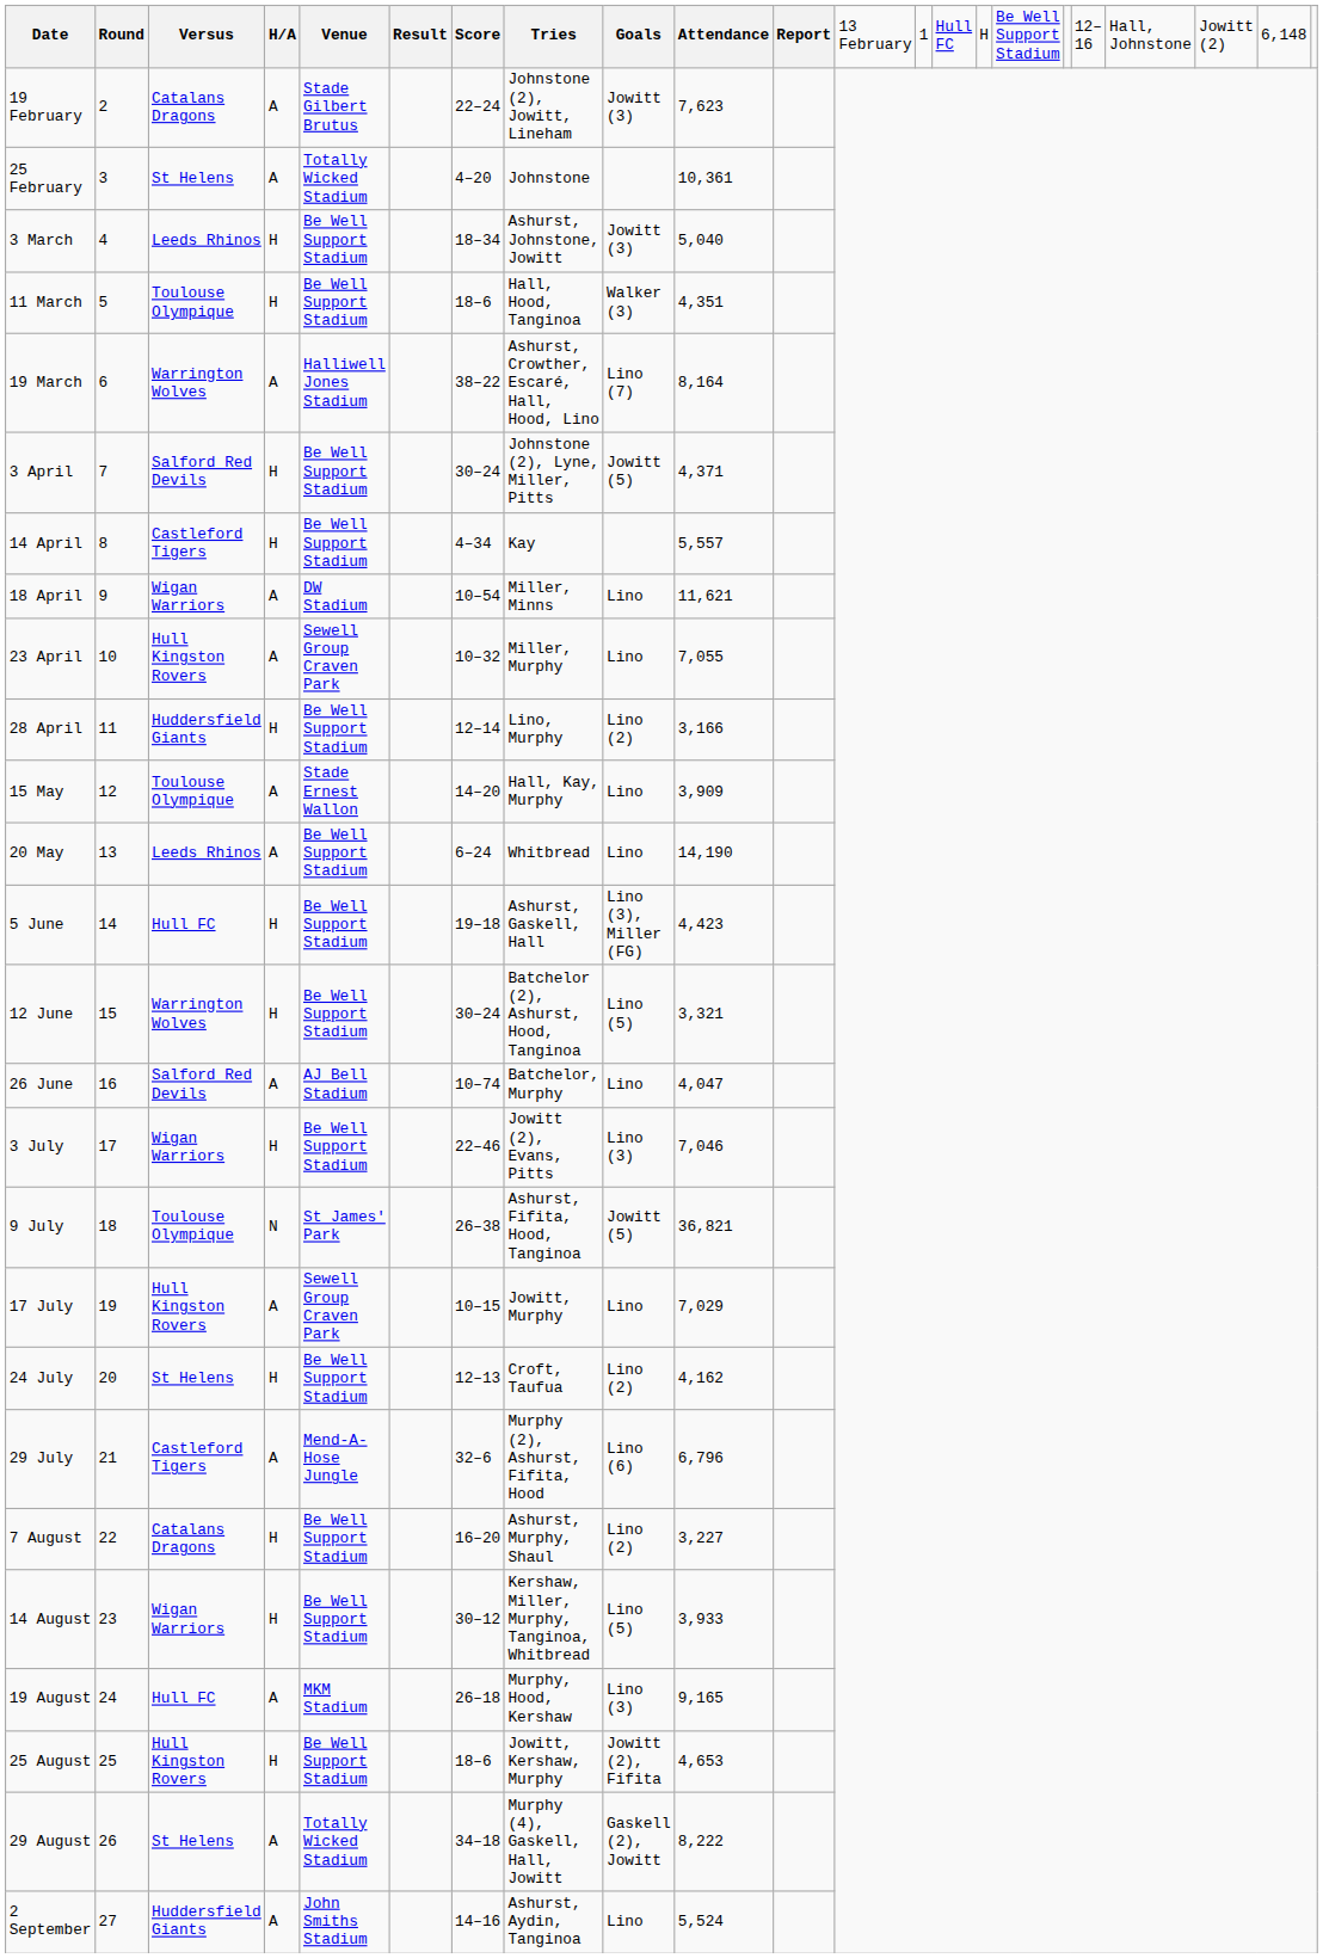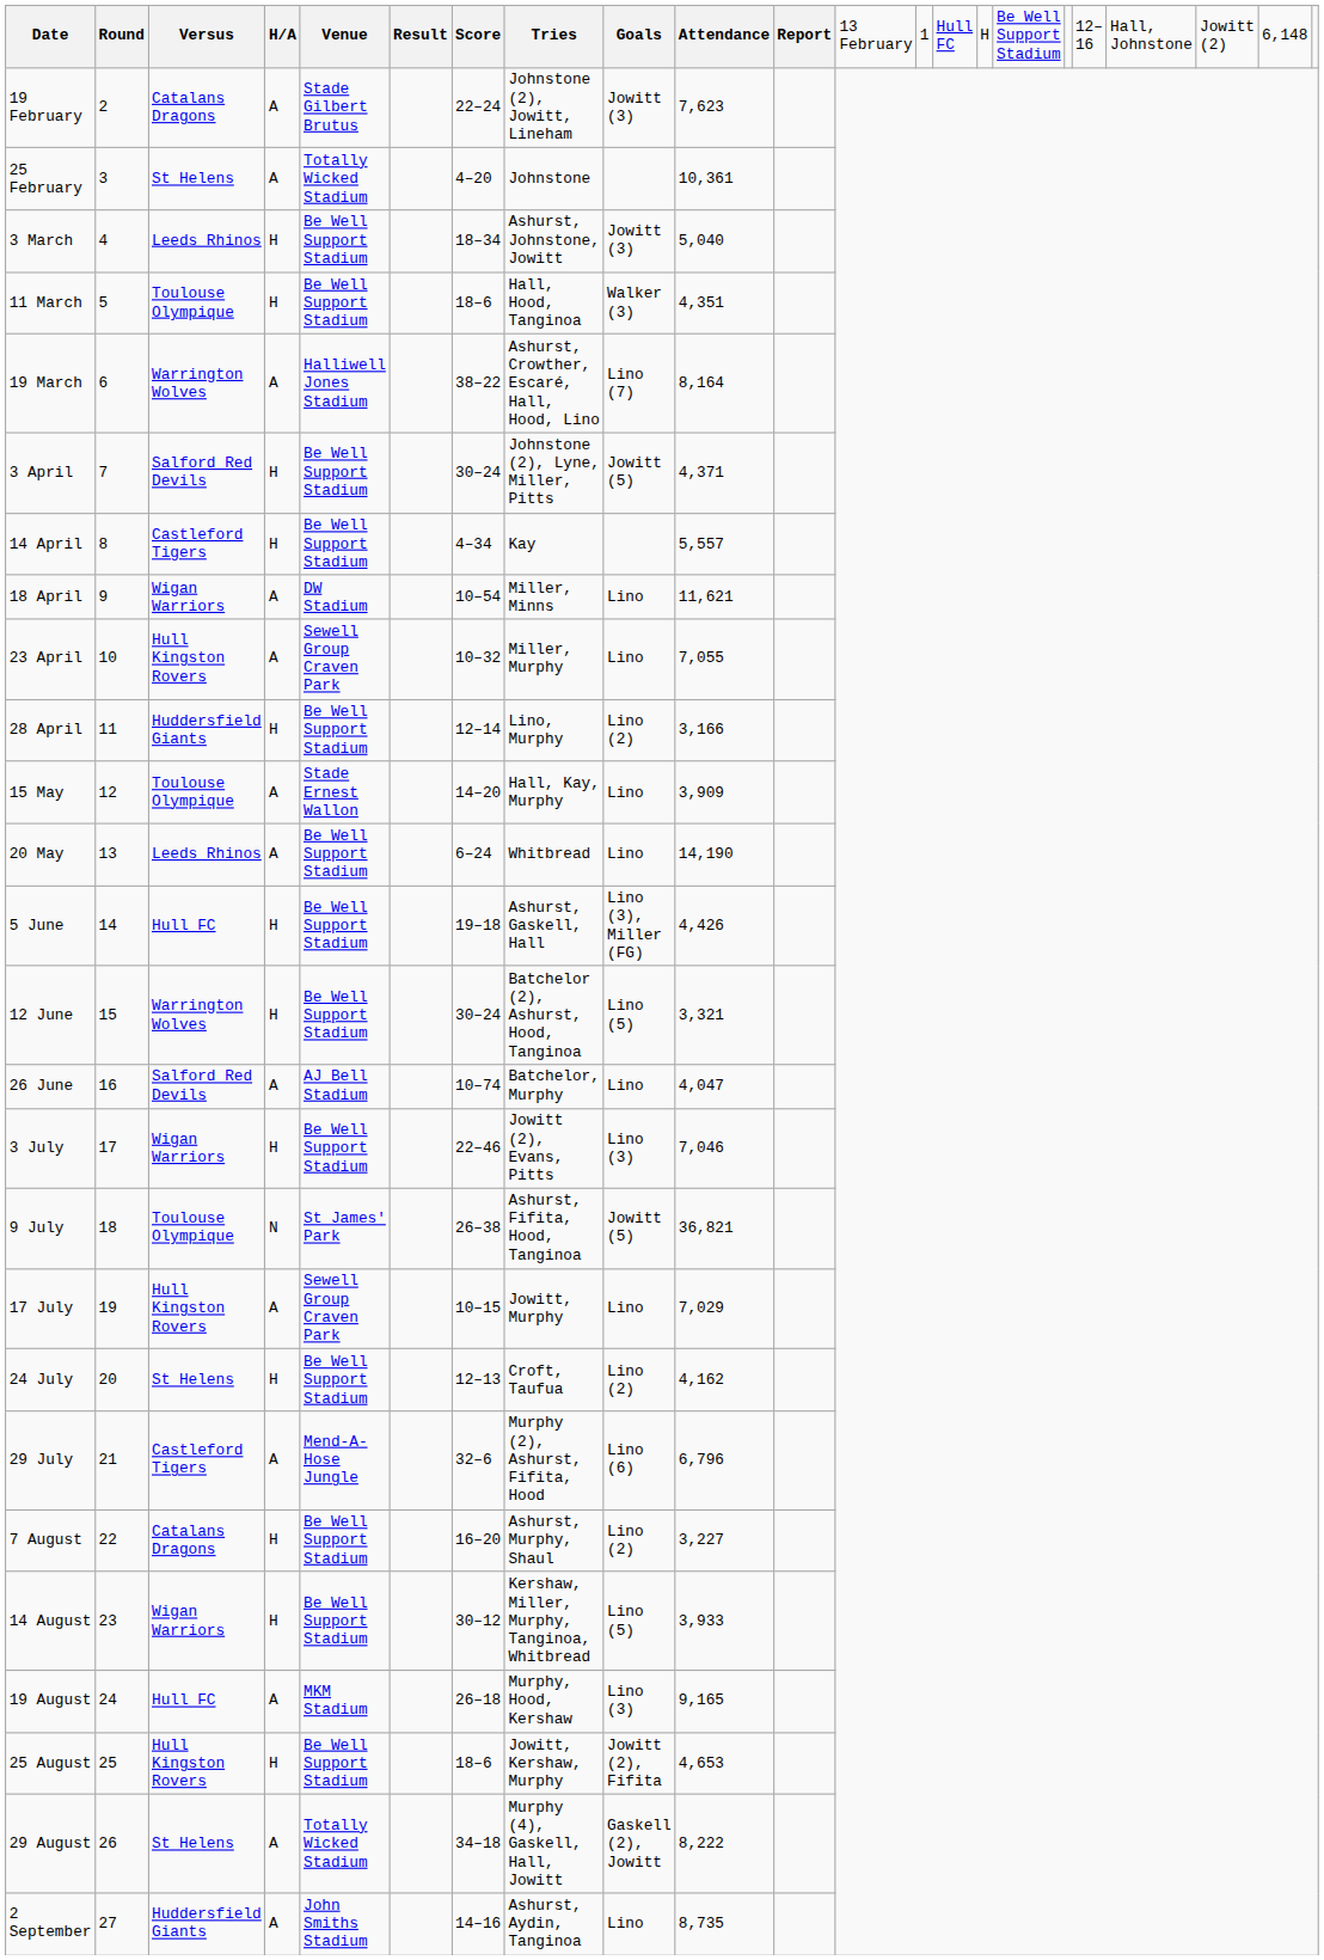 <table class="wikitable defaultleft col2center col4center col7center col10right" style="font-size:90%;">
 <tr>
 <th>Date</th>
 <th>Round</th>
 <th>Versus</th>
 <th>H/A</th>
 <th>Venue</th>
 <th>Result</th>
 <th>Score</th>
 <th>Tries</th>
 <th>Goals</th>
 <th>Attendance</th>
 <th>Report</th>
 <td>13 February</td>
 <td>1</td>
 <td> <a href='#'>Hull FC</a></td>
 <td>H</td>
 <td><a href='#'>Be Well Support Stadium</a></td>
 <td></td>
 <td>12–16</td>
 <td>Hall, Johnstone</td>
 <td>Jowitt (2)</td>
 <td>6,148</td>
 <td></td>
 </tr>
 <tr>
 <td>19 February</td>
 <td>2</td>
 <td> <a href='#'>Catalans Dragons</a></td>
 <td>A</td>
 <td><a href='#'>Stade Gilbert Brutus</a></td>
 <td></td>
 <td>22–24</td>
 <td>Johnstone (2), Jowitt, Lineham</td>
 <td>Jowitt (3)</td>
 <td>7,623</td>
 <td></td>
 </tr>
 <tr>
 <td>25 February</td>
 <td>3</td>
 <td> <a href='#'>St Helens</a></td>
 <td>A</td>
 <td><a href='#'>Totally Wicked Stadium</a></td>
 <td></td>
 <td>4–20</td>
 <td>Johnstone</td>
 <td></td>
 <td>10,361</td>
 <td></td>
 </tr>
 <tr>
 <td>3 March</td>
 <td>4</td>
 <td> <a href='#'>Leeds Rhinos</a></td>
 <td>H</td>
 <td><a href='#'>Be Well Support Stadium</a></td>
 <td></td>
 <td>18–34</td>
 <td>Ashurst, Johnstone, Jowitt</td>
 <td>Jowitt (3)</td>
 <td>5,040</td>
 <td></td>
 </tr>
 <tr>
 <td>11 March</td>
 <td>5</td>
 <td> <a href='#'>Toulouse Olympique</a></td>
 <td>H</td>
 <td><a href='#'>Be Well Support Stadium</a></td>
 <td></td>
 <td>18–6</td>
 <td>Hall, Hood, Tanginoa</td>
 <td>Walker (3)</td>
 <td>4,351</td>
 <td></td>
 </tr>
 <tr>
 <td>19 March</td>
 <td>6</td>
 <td> <a href='#'>Warrington Wolves</a></td>
 <td>A</td>
 <td><a href='#'>Halliwell Jones Stadium</a></td>
 <td></td>
 <td>38–22</td>
 <td>Ashurst, Crowther, Escaré, Hall, Hood, Lino</td>
 <td>Lino (7)</td>
 <td>8,164</td>
 <td></td>
 </tr>
 <tr>
 <td>3 April</td>
 <td>7</td>
 <td> <a href='#'>Salford Red Devils</a></td>
 <td>H</td>
 <td><a href='#'>Be Well Support Stadium</a></td>
 <td></td>
 <td>30–24</td>
 <td>Johnstone (2), Lyne, Miller, Pitts</td>
 <td>Jowitt (5)</td>
 <td>4,371</td>
 <td></td>
 </tr>
 <tr>
 <td>14 April</td>
 <td>8</td>
 <td> <a href='#'>Castleford Tigers</a></td>
 <td>H</td>
 <td><a href='#'>Be Well Support Stadium</a></td>
 <td></td>
 <td>4–34</td>
 <td>Kay</td>
 <td></td>
 <td>5,557</td>
 <td></td>
 </tr>
 <tr>
 <td>18 April</td>
 <td>9</td>
 <td> <a href='#'>Wigan Warriors</a></td>
 <td>A</td>
 <td><a href='#'>DW Stadium</a></td>
 <td></td>
 <td>10–54</td>
 <td>Miller, Minns</td>
 <td>Lino</td>
 <td>11,621</td>
 <td></td>
 </tr>
 <tr>
 <td>23 April</td>
 <td>10</td>
 <td> <a href='#'>Hull Kingston Rovers</a></td>
 <td>A</td>
 <td><a href='#'>Sewell Group Craven Park</a></td>
 <td></td>
 <td>10–32</td>
 <td>Miller, Murphy</td>
 <td>Lino</td>
 <td>7,055</td>
 <td></td>
 </tr>
 <tr>
 <td>28 April</td>
 <td>11</td>
 <td> <a href='#'>Huddersfield Giants</a></td>
 <td>H</td>
 <td><a href='#'>Be Well Support Stadium</a></td>
 <td></td>
 <td>12–14</td>
 <td>Lino, Murphy</td>
 <td>Lino (2)</td>
 <td>3,166</td>
 <td></td>
 </tr>
 <tr>
 <td>15 May</td>
 <td>12</td>
 <td> <a href='#'>Toulouse Olympique</a></td>
 <td>A</td>
 <td><a href='#'>Stade Ernest Wallon</a></td>
 <td></td>
 <td>14–20</td>
 <td>Hall, Kay, Murphy</td>
 <td>Lino</td>
 <td>3,909</td>
 <td></td>
 </tr>
 <tr>
 <td>20 May</td>
 <td>13</td>
 <td> <a href='#'>Leeds Rhinos</a></td>
 <td>A</td>
 <td><a href='#'>Be Well Support Stadium</a></td>
 <td></td>
 <td>6–24</td>
 <td>Whitbread</td>
 <td>Lino</td>
 <td>14,190</td>
 <td></td>
 </tr>
 <tr>
 <td>5 June</td>
 <td>14</td>
 <td> <a href='#'>Hull FC</a></td>
 <td>H</td>
 <td><a href='#'>Be Well Support Stadium</a></td>
 <td></td>
 <td>19–18</td>
 <td>Ashurst, Gaskell, Hall</td>
 <td>Lino (3), Miller (FG)</td>
-<td>4,423</td>
+<td>4,426</td>
 <td></td>
 </tr>
 <tr>
 <td>12 June</td>
 <td>15</td>
 <td> <a href='#'>Warrington Wolves</a></td>
 <td>H</td>
 <td><a href='#'>Be Well Support Stadium</a></td>
 <td></td>
 <td>30–24</td>
 <td>Batchelor (2), Ashurst, Hood, Tanginoa</td>
 <td>Lino (5)</td>
 <td>3,321</td>
 <td></td>
 </tr>
 <tr>
 <td>26 June</td>
 <td>16</td>
 <td> <a href='#'>Salford Red Devils</a></td>
 <td>A</td>
 <td><a href='#'>AJ Bell Stadium</a></td>
 <td></td>
 <td>10–74</td>
 <td>Batchelor, Murphy</td>
 <td>Lino</td>
 <td>4,047</td>
 <td></td>
 </tr>
 <tr>
 <td>3 July</td>
 <td>17</td>
 <td> <a href='#'>Wigan Warriors</a></td>
 <td>H</td>
 <td><a href='#'>Be Well Support Stadium</a></td>
 <td></td>
 <td>22–46</td>
 <td>Jowitt (2), Evans, Pitts</td>
 <td>Lino (3)</td>
 <td>7,046</td>
 <td></td>
 </tr>
 <tr>
 <td>9 July</td>
 <td>18</td>
 <td> <a href='#'>Toulouse Olympique</a></td>
 <td>N</td>
 <td><a href='#'>St James' Park</a></td>
 <td></td>
 <td>26–38</td>
 <td>Ashurst, Fifita, Hood, Tanginoa</td>
 <td>Jowitt (5)</td>
 <td>36,821</td>
 <td></td>
 </tr>
 <tr>
 <td>17 July</td>
 <td>19</td>
 <td> <a href='#'>Hull Kingston Rovers</a></td>
 <td>A</td>
 <td><a href='#'>Sewell Group Craven Park</a></td>
 <td></td>
 <td>10–15</td>
 <td>Jowitt, Murphy</td>
 <td>Lino</td>
 <td>7,029</td>
 <td></td>
 </tr>
 <tr>
 <td>24 July</td>
 <td>20</td>
 <td> <a href='#'>St Helens</a></td>
 <td>H</td>
 <td><a href='#'>Be Well Support Stadium</a></td>
 <td></td>
 <td>12–13</td>
 <td>Croft, Taufua</td>
 <td>Lino (2)</td>
 <td>4,162</td>
 <td></td>
 </tr>
 <tr>
 <td>29 July</td>
 <td>21</td>
 <td> <a href='#'>Castleford Tigers</a></td>
 <td>A</td>
 <td><a href='#'>Mend-A-Hose Jungle</a></td>
 <td></td>
 <td>32–6</td>
 <td>Murphy (2), Ashurst, Fifita, Hood</td>
 <td>Lino (6)</td>
 <td>6,796</td>
 <td></td>
 </tr>
 <tr>
 <td>7 August</td>
 <td>22</td>
 <td> <a href='#'>Catalans Dragons</a></td>
 <td>H</td>
 <td><a href='#'>Be Well Support Stadium</a></td>
 <td></td>
 <td>16–20</td>
 <td>Ashurst, Murphy, Shaul</td>
 <td>Lino (2)</td>
 <td>3,227</td>
 <td></td>
 </tr>
 <tr>
 <td>14 August</td>
 <td>23</td>
 <td> <a href='#'>Wigan Warriors</a></td>
 <td>H</td>
 <td><a href='#'>Be Well Support Stadium</a></td>
 <td></td>
 <td>30–12</td>
 <td>Kershaw, Miller, Murphy, Tanginoa, Whitbread</td>
 <td>Lino (5)</td>
 <td>3,933</td>
 <td></td>
 </tr>
 <tr>
 <td>19 August</td>
 <td>24</td>
 <td> <a href='#'>Hull FC</a></td>
 <td>A</td>
 <td><a href='#'>MKM Stadium</a></td>
 <td></td>
 <td>26–18</td>
 <td>Murphy, Hood, Kershaw</td>
 <td>Lino (3)</td>
 <td>9,165</td>
 <td></td>
 </tr>
 <tr>
 <td>25 August</td>
 <td>25</td>
 <td> <a href='#'>Hull Kingston Rovers</a></td>
 <td>H</td>
 <td><a href='#'>Be Well Support Stadium</a></td>
 <td></td>
 <td>18–6</td>
 <td>Jowitt, Kershaw, Murphy</td>
 <td>Jowitt (2), Fifita</td>
 <td>4,653</td>
 <td></td>
 </tr>
 <tr>
 <td>29 August</td>
 <td>26</td>
 <td> <a href='#'>St Helens</a></td>
 <td>A</td>
 <td><a href='#'>Totally Wicked Stadium</a></td>
 <td></td>
 <td>34–18</td>
 <td>Murphy (4), Gaskell, Hall, Jowitt</td>
 <td>Gaskell (2), Jowitt</td>
 <td>8,222</td>
 <td></td>
 </tr>
 <tr>
 <td>2 September</td>
 <td>27</td>
 <td> <a href='#'>Huddersfield Giants</a></td>
 <td>A</td>
 <td><a href='#'>John Smiths Stadium</a></td>
 <td></td>
 <td>14–16</td>
 <td>Ashurst, Aydin, Tanginoa</td>
 <td>Lino</td>
-<td>5,524</td>
+<td>8,735</td>
 <td></td>
 </tr>
 </table>
